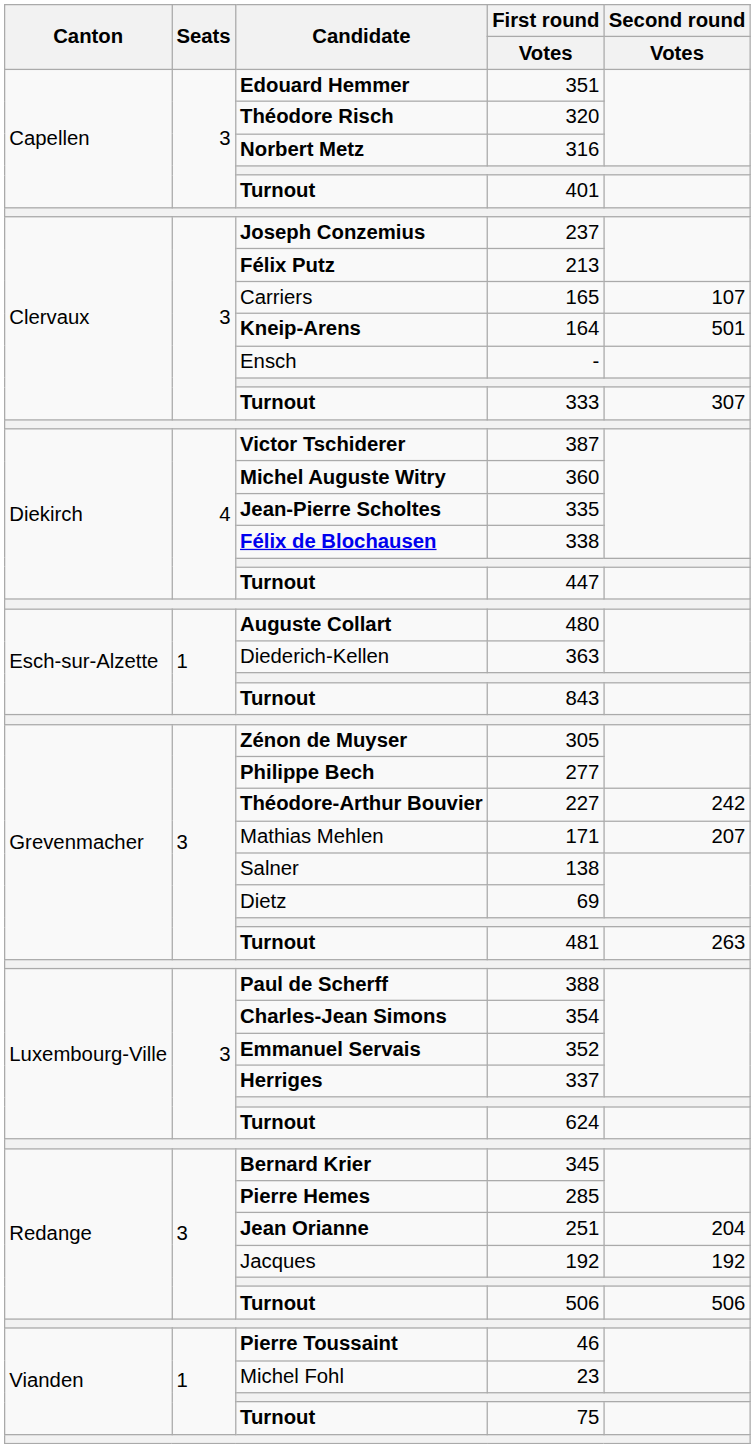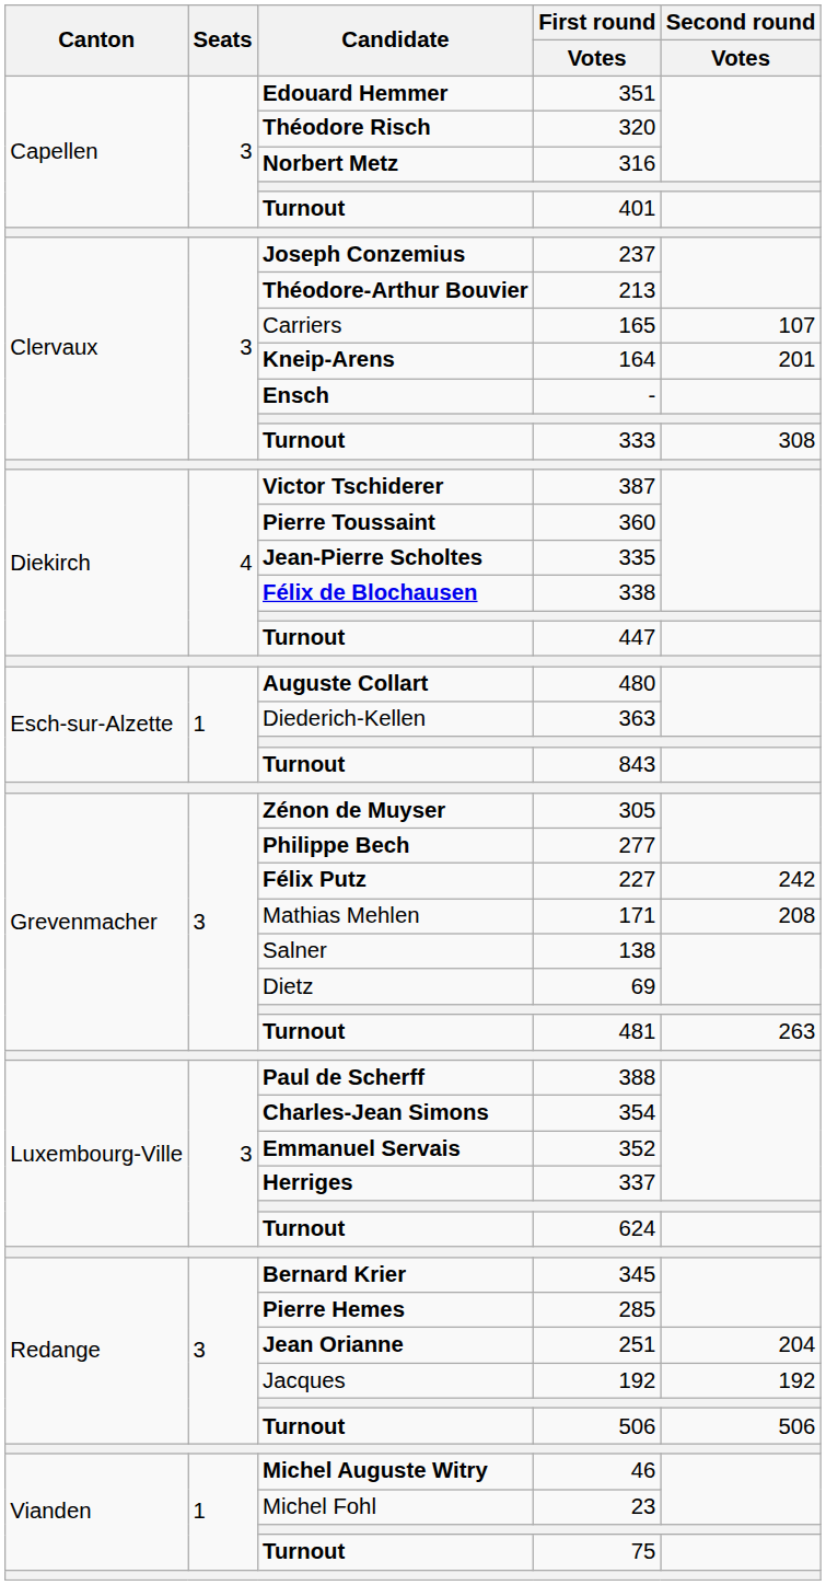 <table class=wikitable>
 <tr>
 <th rowspan=2>Canton</th>
 <th rowspan=2>Seats</th>
 <th rowspan=2>Candidate</th>
 <th>First round</th>
 <th>Second round</th>
 </tr>
 <tr>
 <th>Votes</th>
 <th>Votes</th>
 </tr>
 <tr>
 <td rowspan="5">Capellen</td>
 <td rowspan="5" align="right">3</td>
 <td><strong>Edouard Hemmer</strong></td>
 <td align=right>351</td>
 <td rowspan="3"></td>
 </tr>
 <tr>
 <td><strong>Théodore Risch</strong></td>
 <td align=right>320</td>
 </tr>
 <tr>
 <td><strong>Norbert Metz</strong></td>
 <td align=right>316</td>
 </tr>
 <tr>
 <th colspan="3"></th>
 </tr>
 <tr>
 <td><strong>Turnout</strong></td>
 <td align="right">401</td>
 <td></td>
 </tr>
 <tr>
 <th colspan=5></th>
 </tr>
 <tr>
 <td rowspan="7">Clervaux</td>
 <td rowspan="7" align="right">3</td>
 <td><strong>Joseph Conzemius</strong></td>
 <td align=right>237</td>
 <td rowspan="2"></td>
 </tr>
 <tr>
-<td><strong>Félix Putz</strong></td>
+<td><strong>Théodore-Arthur Bouvier</strong></td>
 <td align=right>213</td>
 </tr>
 <tr>
 <td>Carriers</td>
 <td align=right>165</td>
 <td align=right>107</td>
 </tr>
 <tr>
 <td><strong>Kneip-Arens</strong></td>
 <td align="right">164</td>
-<td align="right">501</td>
+<td align="right">201</td>
 </tr>
 <tr>
-<td>Ensch</td>
+<td><strong>Ensch</strong></td>
 <td align="right">-</td>
 <td></td>
 </tr>
 <tr>
 <th colspan="3"></th>
 </tr>
 <tr>
 <td><strong>Turnout</strong></td>
 <td align=right>333</td>
-<td align=right>307</td>
+<td align=right>308</td>
 </tr>
 <tr>
 <th colspan=5></th>
 </tr>
 <tr>
 <td rowspan="6">Diekirch</td>
 <td rowspan="6" align="right">4</td>
 <td><strong>Victor Tschiderer</strong></td>
 <td align=right>387</td>
 <td rowspan="4"></td>
 </tr>
 <tr>
-<td><strong>Michel Auguste Witry</strong></td>
+<td><strong>Pierre Toussaint</strong></td>
 <td align=right>360</td>
 </tr>
 <tr>
 <td><strong>Jean-Pierre Scholtes</strong></td>
 <td align="right">335</td>
 </tr>
 <tr>
 <td><strong><a href='#'>Félix de Blochausen</a></strong></td>
 <td align=right>338</td>
 </tr>
 <tr>
 <th colspan=3></th>
 </tr>
 <tr>
 <td><strong>Turnout</strong></td>
 <td align=right>447</td>
 <td align=right></td>
 </tr>
 <tr>
 <th colspan=5></th>
 </tr>
 <tr>
 <td rowspan="4">Esch-sur-Alzette</td>
 <td rowspan="4">1</td>
 <td><strong>Auguste Collart</strong></td>
 <td align=right>480</td>
 <td rowspan="2"></td>
 </tr>
 <tr>
 <td>Diederich-Kellen</td>
 <td align=right>363</td>
 </tr>
 <tr>
 <th colspan=3></th>
 </tr>
 <tr>
 <td><strong>Turnout</strong></td>
 <td align=right>843</td>
 <td align=right></td>
 </tr>
 <tr>
 <th colspan=5></th>
 </tr>
 <tr>
 <td rowspan="8">Grevenmacher</td>
 <td rowspan="8">3</td>
 <td><strong>Zénon de Muyser</strong></td>
 <td align=right>305</td>
 <td rowspan="2"></td>
 </tr>
 <tr>
 <td><strong>Philippe Bech</strong></td>
 <td align=right>277</td>
 </tr>
 <tr>
-<td><strong>Théodore-Arthur Bouvier</strong></td>
+<td><strong>Félix Putz</strong></td>
 <td align=right>227</td>
 <td align=right>242</td>
 </tr>
 <tr>
 <td>Mathias Mehlen</td>
 <td align="right">171</td>
-<td align="right">207</td>
+<td align="right">208</td>
 </tr>
 <tr>
 <td>Salner</td>
 <td align="right">138</td>
 <td rowspan="2" align="right"></td>
 </tr>
 <tr>
 <td>Dietz</td>
 <td align=right>69</td>
 </tr>
 <tr>
 <th colspan=3></th>
 </tr>
 <tr>
 <td><strong>Turnout</strong></td>
 <td align=right>481</td>
 <td align=right>263</td>
 </tr>
 <tr>
 <th colspan=5></th>
 </tr>
 <tr>
 <td rowspan="6">Luxembourg-Ville</td>
 <td rowspan="6" align="right">3</td>
 <td><strong>Paul de Scherff</strong></td>
 <td align=right>388</td>
 <td rowspan="4"></td>
 </tr>
 <tr>
 <td><strong>Charles-Jean Simons</strong></td>
 <td align="right">354</td>
 </tr>
 <tr>
 <td><strong>Emmanuel Servais</strong></td>
 <td align="right">352</td>
 </tr>
 <tr>
 <td><strong>Herriges</strong></td>
 <td align="right">337</td>
 </tr>
 <tr>
 <th colspan="3"></th>
 </tr>
 <tr>
 <td><strong>Turnout</strong></td>
 <td align=right>624</td>
 <td align=right></td>
 </tr>
 <tr>
 <th colspan=5></th>
 </tr>
 <tr>
 <td rowspan="6">Redange</td>
 <td rowspan="6">3</td>
 <td><strong>Bernard Krier</strong></td>
 <td align=right>345</td>
 <td rowspan="2"></td>
 </tr>
 <tr>
 <td><strong>Pierre Hemes</strong></td>
 <td align=right>285</td>
 </tr>
 <tr>
 <td><strong>Jean Orianne</strong></td>
 <td align=right>251</td>
 <td align=right>204</td>
 </tr>
 <tr>
 <td>Jacques</td>
 <td align="right">192</td>
 <td align=right>192</td>
 </tr>
 <tr>
 <th colspan=3></th>
 </tr>
 <tr>
 <td><strong>Turnout</strong></td>
 <td align=right>506</td>
 <td align=right>506</td>
 </tr>
 <tr>
 <th colspan=5></th>
 </tr>
 <tr>
 <td rowspan="4">Vianden</td>
 <td rowspan="4">1</td>
-<td><strong>Pierre Toussaint</strong></td>
+<td><strong>Michel Auguste Witry</strong></td>
 <td align=right>46</td>
 <td rowspan="2"></td>
 </tr>
 <tr>
 <td>Michel Fohl</td>
 <td align=right>23</td>
 </tr>
 <tr>
 <th colspan=3></th>
 </tr>
 <tr>
 <td><strong>Turnout</strong></td>
 <td align=right>75</td>
 <td align=right></td>
 </tr>
 <tr>
 <th colspan=5></th>
 </tr>
 </table>
